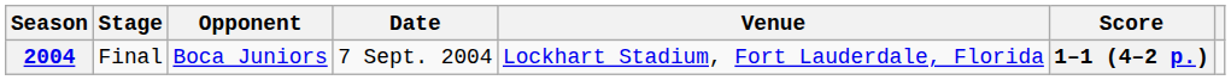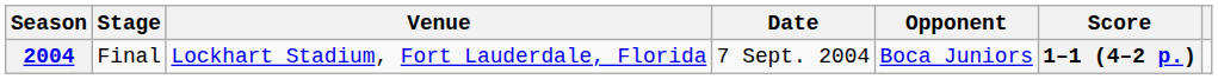 <table class="wikitable plainrowheaders">
 <tr>
 <th>Season</th>
 <th>Stage</th>
+<th scope="col">Venue</th>
+<th scope="col">Date</th>
 <th scope="col">Opponent</th>
-<th scope="col">Date</th>
-<th scope="col">Venue</th>
 <th scope="col">Score</th>
 <th scope="col"></th>
 </tr>
 <tr>
 <th><a href='#'>2004</a></th>
 <td>Final</td>
+<td><a href='#'>Lockhart Stadium</a>, <a href='#'>Fort Lauderdale, Florida</a></td>
+<td>7 Sept. 2004</td>
 <td> <a href='#'>Boca Juniors</a></td>
-<td>7 Sept. 2004</td>
-<td><a href='#'>Lockhart Stadium</a>, <a href='#'>Fort Lauderdale, Florida</a></td>
 <th align=center>1–1 (4–2 <a href='#'>p.</a>)</th>
 <td></td>
 </tr>
 </table>
